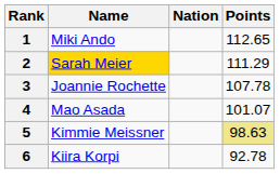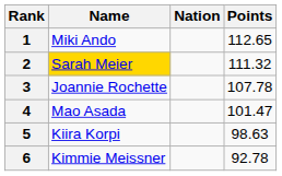 <table class="wikitable sortable">
 <tr>
 <th>Rank</th>
 <th>Name</th>
 <th>Nation</th>
 <th>Points</th>
 </tr>
 <tr>
 <th>1</th>
 <td><a href='#'>Miki Ando</a></td>
 <td></td>
 <td align="center">112.65</td>
 </tr>
 <tr>
 <th>2</th>
 <td style="background: gold;"><a href='#'>Sarah Meier</a></td>
 <td></td>
-<td align="center">111.29</td>
+<td align="center">111.32</td>
 </tr>
 <tr>
 <th>3</th>
 <td><a href='#'>Joannie Rochette</a></td>
 <td></td>
 <td align="center">107.78</td>
 </tr>
 <tr>
 <th>4</th>
 <td><a href='#'>Mao Asada</a></td>
 <td></td>
-<td align="center">101.07</td>
+<td align="center">101.47</td>
 </tr>
 <tr>
 <th>5</th>
-<td><a href='#'>Kimmie Meissner</a></td>
+<td><a href='#'>Kiira Korpi</a></td>
 <td></td>
-<td align="center" style="background: khaki;">98.63</td>
+<td align="center">98.63</td>
 </tr>
 <tr>
 <th>6</th>
-<td><a href='#'>Kiira Korpi</a></td>
+<td><a href='#'>Kimmie Meissner</a></td>
 <td></td>
 <td align="center">92.78</td>
 </tr>
 </table>
